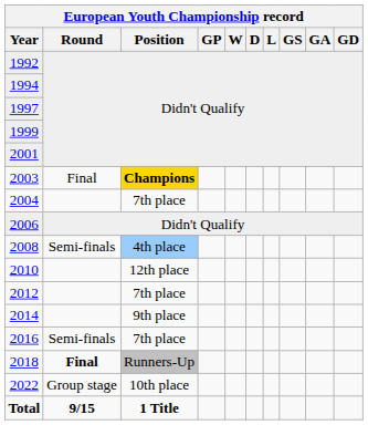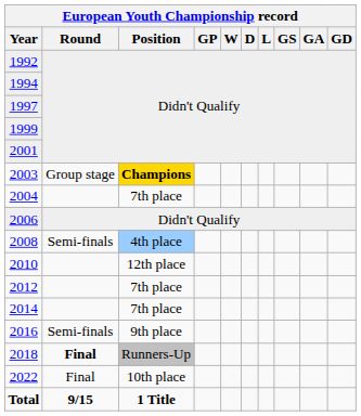 <table class="wikitable" style="text-align: center;">
 <tr>
 <th colspan=10><a href='#'>European Youth Championship</a> record</th>
 </tr>
 <tr>
 <th>Year</th>
 <th>Round</th>
 <th>Position</th>
 <th>GP</th>
 <th>W</th>
 <th>D</th>
 <th>L</th>
 <th>GS</th>
 <th>GA</th>
 <th>GD</th>
 </tr>
 <tr bgcolor=efefef>
 <td> <a href='#'>1992</a></td>
 <td colspan=10 rowspan=5>Didn't Qualify</td>
 </tr>
 <tr bgcolor=efefef>
 <td> <a href='#'>1994</a></td>
 </tr>
 <tr bgcolor=efefef>
 <td> <a href='#'>1997</a></td>
 </tr>
 <tr bgcolor=efefef>
 <td> <a href='#'>1999</a></td>
 </tr>
 <tr bgcolor=efefef>
 <td> <a href='#'>2001</a></td>
 </tr>
 <tr bgcolor=>
 <td> <a href='#'>2003</a></td>
-<td>Final</td>
+<td>Group stage</td>
 <td bgcolor=gold><strong>Champions</strong></td>
 <td></td>
 <td></td>
 <td></td>
 <td></td>
 <td></td>
 <td></td>
 <td></td>
 </tr>
 <tr bgcolor=>
 <td> <a href='#'>2004</a></td>
 <td></td>
 <td>7th place</td>
 <td></td>
 <td></td>
 <td></td>
 <td></td>
 <td></td>
 <td></td>
 <td></td>
 </tr>
 <tr bgcolor=efefef>
 <td> <a href='#'>2006</a></td>
 <td colspan=10 rowspan=1>Didn't Qualify</td>
 </tr>
 <tr bgcolor=>
 <td> <a href='#'>2008</a></td>
 <td>Semi-finals</td>
 <td bgcolor=9acdff>4th place</td>
 <td></td>
 <td></td>
 <td></td>
 <td></td>
 <td></td>
 <td></td>
 <td></td>
 </tr>
 <tr bgcolor=>
 <td> <a href='#'>2010</a></td>
 <td></td>
 <td>12th place</td>
 <td></td>
 <td></td>
 <td></td>
 <td></td>
 <td></td>
 <td></td>
 <td></td>
 </tr>
 <tr bgcolor=>
 <td> <a href='#'>2012</a></td>
 <td></td>
 <td>7th place</td>
 <td></td>
 <td></td>
 <td></td>
 <td></td>
 <td></td>
 <td></td>
 <td></td>
 </tr>
 <tr bgcolor=>
 <td> <a href='#'>2014</a></td>
 <td></td>
-<td>9th place</td>
+<td>7th place</td>
 <td></td>
 <td></td>
 <td></td>
 <td></td>
 <td></td>
 <td></td>
 <td></td>
 </tr>
 <tr bgcolor=>
 <td> <a href='#'>2016</a></td>
 <td>Semi-finals</td>
-<td>7th place</td>
+<td>9th place</td>
 <td></td>
 <td></td>
 <td></td>
 <td></td>
 <td></td>
 <td></td>
 <td></td>
 </tr>
 <tr bgcolor=>
 <td> <a href='#'>2018</a></td>
 <td><strong>Final</strong></td>
 <td bgcolor=silver>Runners-Up</td>
 <td></td>
 <td></td>
 <td></td>
 <td></td>
 <td></td>
 <td></td>
 <td></td>
 </tr>
 <tr>
 <td> <a href='#'>2022</a></td>
-<td>Group stage</td>
+<td>Final</td>
 <td>10th place</td>
 <td></td>
 <td></td>
 <td></td>
 <td></td>
 <td></td>
 <td></td>
 <td></td>
 </tr>
 <tr>
 <td><strong>Total</strong></td>
 <td><strong>9/15</strong></td>
 <td><strong>1 Title</strong></td>
 <td><strong> </strong></td>
 <td><strong> </strong></td>
 <td><strong> </strong></td>
 <td><strong> </strong></td>
 <td><strong> </strong></td>
 <td><strong> </strong></td>
 <td><strong> </strong></td>
 </tr>
 </table>
